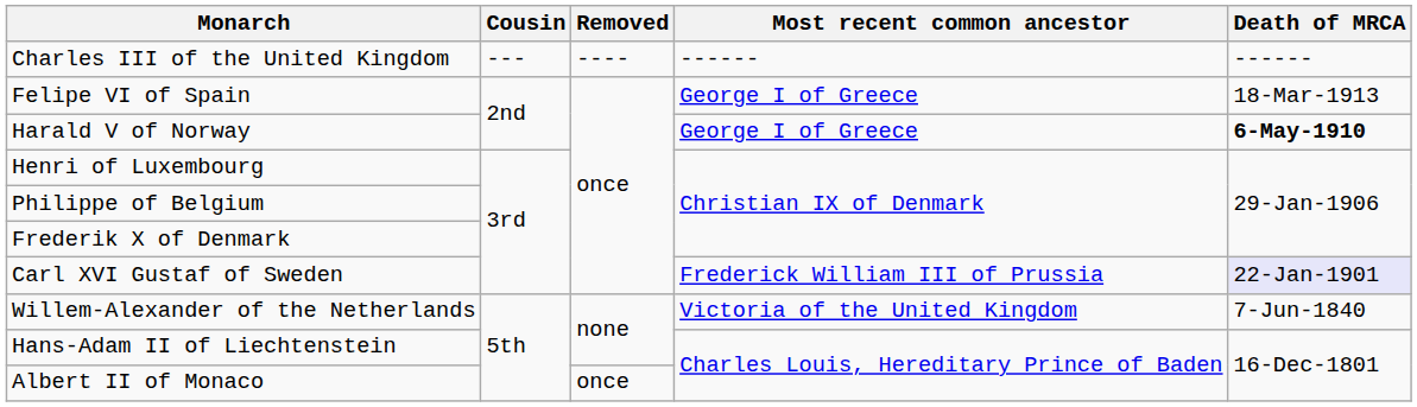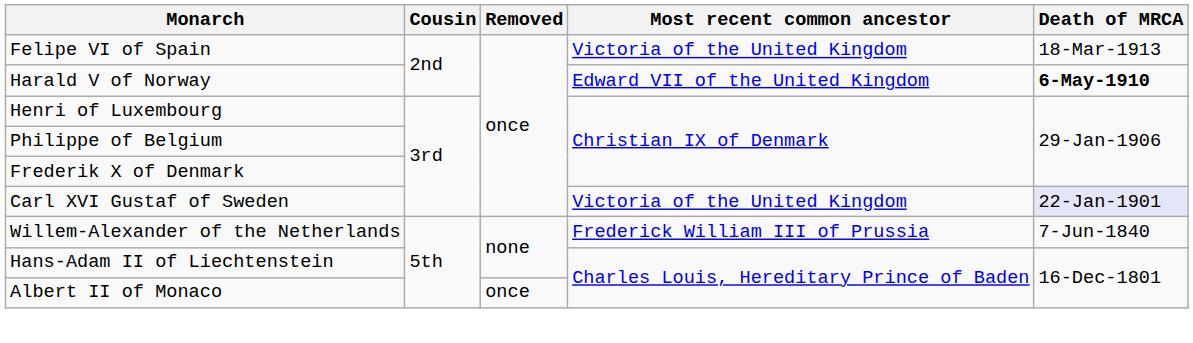 <table class="wikitable" style="margin:1em auto 1em auto;">
 <tr>
 <th>Monarch</th>
 <th>Cousin</th>
 <th>Removed</th>
 <th>Most recent common ancestor</th>
 <th>Death of MRCA</th>
 </tr>
 <tr>
-<td>Charles III of the United Kingdom</td>
-<td>---</td>
-<td>----</td>
-<td>------</td>
-<td>------</td>
-</tr>
-<tr>
 <td>Felipe VI of Spain</td>
 <td rowspan="2">2nd</td>
 <td rowspan="6">once</td>
-<td><a href='#'>George I of Greece</a></td>
+<td><a href='#'>Victoria of the United Kingdom</a></td>
 <td>18-Mar-1913</td>
 </tr>
 <tr>
 <td>Harald V of Norway</td>
-<td><a href='#'>George I of Greece</a></td>
+<td><a href='#'>Edward VII of the United Kingdom</a></td>
 <td><strong>6-May-1910</strong></td>
 </tr>
 <tr>
 <td>Henri of Luxembourg</td>
 <td rowspan="4">3rd</td>
 <td rowspan="3"><a href='#'>Christian IX of Denmark</a></td>
 <td rowspan="3">29-Jan-1906</td>
 </tr>
 <tr>
 <td>Philippe of Belgium</td>
 </tr>
 <tr>
 <td>Frederik X of Denmark</td>
 </tr>
 <tr>
 <td>Carl XVI Gustaf of Sweden</td>
-<td><a href='#'>Frederick William III of Prussia</a></td>
+<td><a href='#'>Victoria of the United Kingdom</a></td>
 <td style="background: lavender;">22-Jan-1901</td>
 </tr>
 <tr>
 <td>Willem-Alexander of the Netherlands</td>
 <td rowspan="3">5th</td>
 <td rowspan="2">none</td>
-<td><a href='#'>Victoria of the United Kingdom</a></td>
+<td><a href='#'>Frederick William III of Prussia</a></td>
 <td>7-Jun-1840</td>
 </tr>
 <tr>
 <td>Hans-Adam II of Liechtenstein</td>
 <td rowspan="2"><a href='#'>Charles Louis, Hereditary Prince of Baden</a></td>
 <td rowspan="2">16-Dec-1801</td>
 </tr>
 <tr>
 <td>Albert II of Monaco</td>
 <td>once</td>
 </tr>
 </table>
